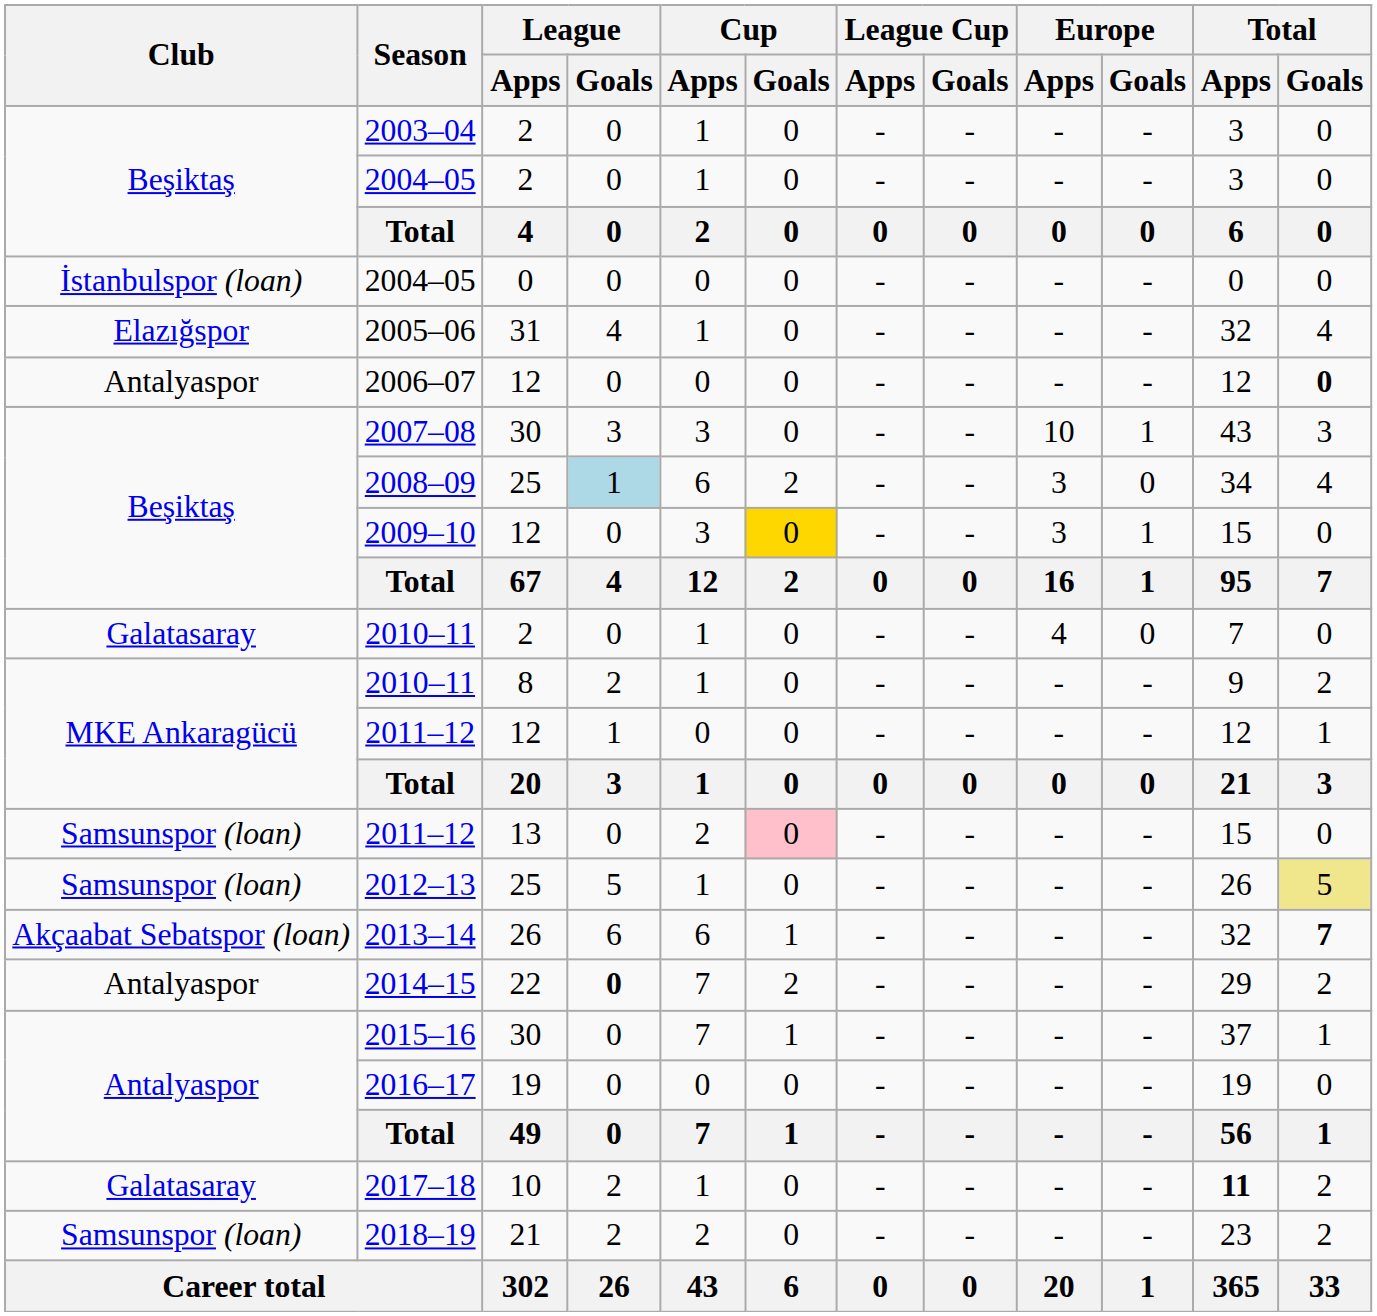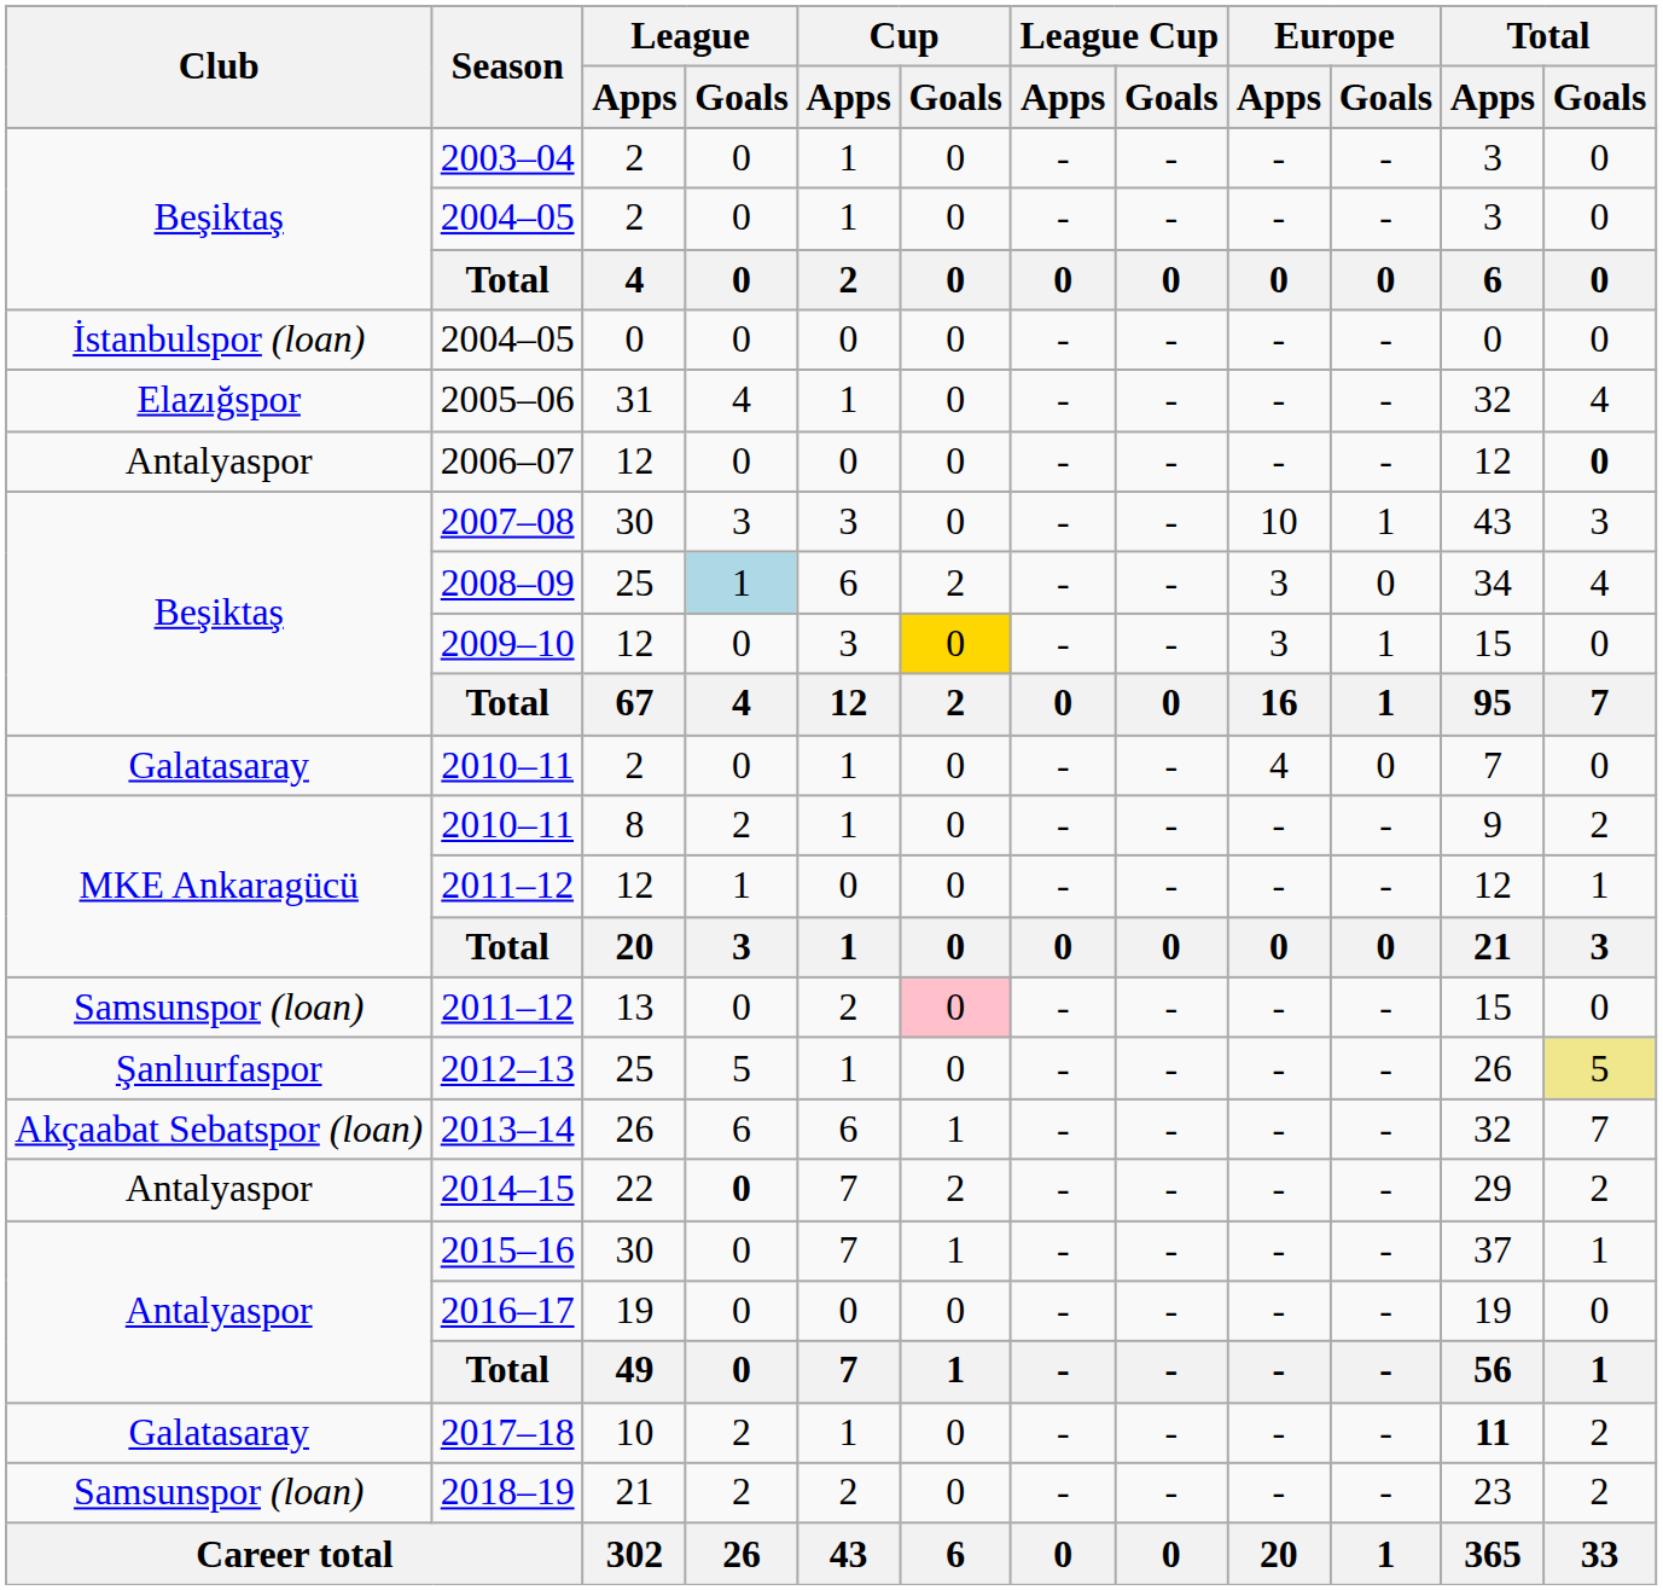 <table class="wikitable" style="text-align: center;">
 <tr>
 <th rowspan="2">Club</th>
 <th rowspan="2">Season</th>
 <th colspan="2">League</th>
 <th colspan="2">Cup</th>
 <th colspan="2">League Cup</th>
 <th colspan="2">Europe</th>
 <th colspan="2">Total</th>
 </tr>
 <tr>
 <th>Apps</th>
 <th>Goals</th>
 <th>Apps</th>
 <th>Goals</th>
 <th>Apps</th>
 <th>Goals</th>
 <th>Apps</th>
 <th>Goals</th>
 <th>Apps</th>
 <th>Goals</th>
 </tr>
 <tr>
 <td rowspan="3" valign="center"><a href='#'>Beşiktaş</a></td>
 <td><a href='#'>2003–04</a></td>
 <td>2</td>
 <td>0</td>
 <td>1</td>
 <td>0</td>
 <td>-</td>
 <td>-</td>
 <td>-</td>
 <td>-</td>
 <td>3</td>
 <td>0</td>
 </tr>
 <tr>
 <td><a href='#'>2004–05</a></td>
 <td>2</td>
 <td>0</td>
 <td>1</td>
 <td>0</td>
 <td>-</td>
 <td>-</td>
 <td>-</td>
 <td>-</td>
 <td>3</td>
 <td>0</td>
 </tr>
 <tr>
 <th>Total</th>
 <th>4</th>
 <th>0</th>
 <th>2</th>
 <th>0</th>
 <th>0</th>
 <th>0</th>
 <th>0</th>
 <th>0</th>
 <th>6</th>
 <th>0</th>
 </tr>
 <tr>
 <td valign="center"><a href='#'>İstanbulspor</a> <em>(loan)</em></td>
 <td>2004–05</td>
 <td>0</td>
 <td>0</td>
 <td>0</td>
 <td>0</td>
 <td>-</td>
 <td>-</td>
 <td>-</td>
 <td>-</td>
 <td>0</td>
 <td>0</td>
 </tr>
 <tr>
 <td valign="center"><a href='#'>Elazığspor</a></td>
 <td>2005–06</td>
 <td>31</td>
 <td>4</td>
 <td>1</td>
 <td>0</td>
 <td>-</td>
 <td>-</td>
 <td>-</td>
 <td>-</td>
 <td>32</td>
 <td>4</td>
 </tr>
 <tr>
 <td>Antalyaspor</td>
 <td>2006–07</td>
 <td>12</td>
 <td>0</td>
 <td>0</td>
 <td>0</td>
 <td>-</td>
 <td>-</td>
 <td>-</td>
 <td>-</td>
 <td>12</td>
 <td><strong>0</strong></td>
 </tr>
 <tr>
 <td rowspan="4" valign="center"><a href='#'>Beşiktaş</a></td>
 <td><a href='#'>2007–08</a></td>
 <td>30</td>
 <td>3</td>
 <td>3</td>
 <td>0</td>
 <td>-</td>
 <td>-</td>
 <td>10</td>
 <td>1</td>
 <td>43</td>
 <td>3</td>
 </tr>
 <tr>
 <td><a href='#'>2008–09</a></td>
 <td>25</td>
 <td style="background: lightblue;">1</td>
 <td>6</td>
 <td>2</td>
 <td>-</td>
 <td>-</td>
 <td>3</td>
 <td>0</td>
 <td>34</td>
 <td>4</td>
 </tr>
 <tr>
 <td><a href='#'>2009–10</a></td>
 <td>12</td>
 <td>0</td>
 <td>3</td>
 <td style="background: gold;">0</td>
 <td>-</td>
 <td>-</td>
 <td>3</td>
 <td>1</td>
 <td>15</td>
 <td>0</td>
 </tr>
 <tr>
 <th>Total</th>
 <th>67</th>
 <th>4</th>
 <th>12</th>
 <th>2</th>
 <th>0</th>
 <th>0</th>
 <th>16</th>
 <th>1</th>
 <th>95</th>
 <th>7</th>
 </tr>
 <tr>
 <td valign="center"><a href='#'>Galatasaray</a></td>
 <td><a href='#'>2010–11</a></td>
 <td>2</td>
 <td>0</td>
 <td>1</td>
 <td>0</td>
 <td>-</td>
 <td>-</td>
 <td>4</td>
 <td>0</td>
 <td>7</td>
 <td>0</td>
 </tr>
 <tr>
 <td rowspan="3" valign="center"><a href='#'>MKE Ankaragücü</a></td>
 <td><a href='#'>2010–11</a></td>
 <td>8</td>
 <td>2</td>
 <td>1</td>
 <td>0</td>
 <td>-</td>
 <td>-</td>
 <td>-</td>
 <td>-</td>
 <td>9</td>
 <td>2</td>
 </tr>
 <tr>
 <td><a href='#'>2011–12</a></td>
 <td>12</td>
 <td>1</td>
 <td>0</td>
 <td>0</td>
 <td>-</td>
 <td>-</td>
 <td>-</td>
 <td>-</td>
 <td>12</td>
 <td>1</td>
 </tr>
 <tr>
 <th>Total</th>
 <th>20</th>
 <th>3</th>
 <th>1</th>
 <th>0</th>
 <th>0</th>
 <th>0</th>
 <th>0</th>
 <th>0</th>
 <th>21</th>
 <th>3</th>
 </tr>
 <tr>
 <td valign="center"><a href='#'>Samsunspor</a> <em>(loan)</em></td>
 <td><a href='#'>2011–12</a></td>
 <td>13</td>
 <td>0</td>
 <td>2</td>
 <td style="background: pink;">0</td>
 <td>-</td>
 <td>-</td>
 <td>-</td>
 <td>-</td>
 <td>15</td>
 <td>0</td>
 </tr>
 <tr>
-<td valign="center"><a href='#'>Samsunspor</a> <em>(loan)</em></td>
+<td valign="center"><a href='#'>Şanlıurfaspor</a></td>
 <td><a href='#'>2012–13</a></td>
 <td>25</td>
 <td>5</td>
 <td>1</td>
 <td>0</td>
 <td>-</td>
 <td>-</td>
 <td>-</td>
 <td>-</td>
 <td>26</td>
 <td style="background: khaki;">5</td>
 </tr>
 <tr>
 <td valign="center"><a href='#'>Akçaabat Sebatspor</a> <em>(loan)</em></td>
 <td><a href='#'>2013–14</a></td>
 <td>26</td>
 <td>6</td>
 <td>6</td>
 <td>1</td>
 <td>-</td>
 <td>-</td>
 <td>-</td>
 <td>-</td>
 <td>32</td>
-<td><strong>7</strong></td>
+<td>7</td>
 </tr>
 <tr>
 <td>Antalyaspor</td>
 <td><a href='#'>2014–15</a></td>
 <td>22</td>
 <td><strong>0</strong></td>
 <td>7</td>
 <td>2</td>
 <td>-</td>
 <td>-</td>
 <td>-</td>
 <td>-</td>
 <td>29</td>
 <td>2</td>
 </tr>
 <tr>
 <td rowspan="3"><a href='#'>Antalyaspor</a></td>
 <td><a href='#'>2015–16</a></td>
 <td>30</td>
 <td>0</td>
 <td>7</td>
 <td>1</td>
 <td>-</td>
 <td>-</td>
 <td>-</td>
 <td>-</td>
 <td>37</td>
 <td>1</td>
 </tr>
 <tr>
 <td><a href='#'>2016–17</a></td>
 <td>19</td>
 <td>0</td>
 <td>0</td>
 <td>0</td>
 <td>-</td>
 <td>-</td>
 <td>-</td>
 <td>-</td>
 <td>19</td>
 <td>0</td>
 </tr>
 <tr>
 <th>Total</th>
 <th>49</th>
 <th>0</th>
 <th>7</th>
 <th>1</th>
 <th>-</th>
 <th>-</th>
 <th>-</th>
 <th>-</th>
 <th>56</th>
 <th>1</th>
 </tr>
 <tr>
 <td valign="center"><a href='#'>Galatasaray</a></td>
 <td><a href='#'>2017–18</a></td>
 <td>10</td>
 <td>2</td>
 <td>1</td>
 <td>0</td>
 <td>-</td>
 <td>-</td>
 <td>-</td>
 <td>-</td>
 <td><strong>11</strong></td>
 <td>2</td>
 </tr>
 <tr>
 <td valign="center"><a href='#'>Samsunspor</a> <em>(loan)</em></td>
 <td><a href='#'>2018–19</a></td>
 <td>21</td>
 <td>2</td>
 <td>2</td>
 <td>0</td>
 <td>-</td>
 <td>-</td>
 <td>-</td>
 <td>-</td>
 <td>23</td>
 <td>2</td>
 </tr>
 <tr>
 <th colspan="2">Career total</th>
 <th>302</th>
 <th>26</th>
 <th>43</th>
 <th>6</th>
 <th>0</th>
 <th>0</th>
 <th>20</th>
 <th>1</th>
 <th>365</th>
 <th>33</th>
 </tr>
 </table>
